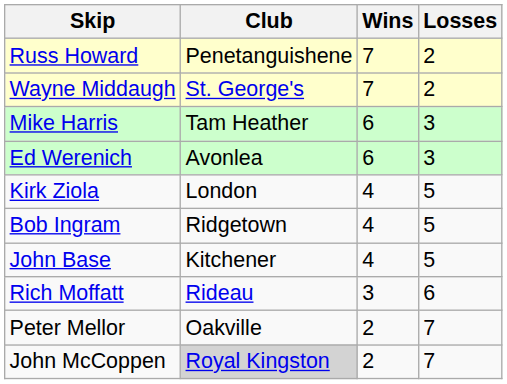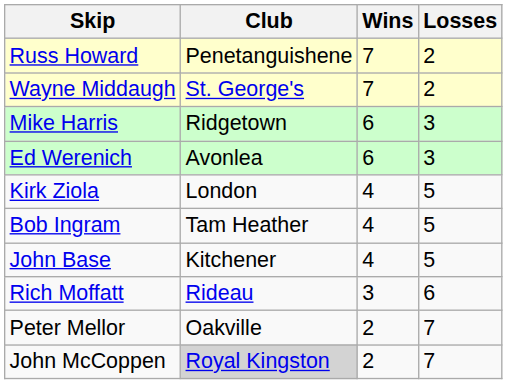 <table class="wikitable">
 <tr>
 <th>Skip</th>
 <th>Club</th>
 <th>Wins</th>
 <th>Losses</th>
 </tr>
 <tr bgcolor=#ffffcc>
 <td><a href='#'>Russ Howard</a></td>
 <td>Penetanguishene</td>
 <td>7</td>
 <td>2</td>
 </tr>
 <tr bgcolor=#ffffcc>
 <td><a href='#'>Wayne Middaugh</a></td>
 <td><a href='#'>St. George's</a></td>
 <td>7</td>
 <td>2</td>
 </tr>
 <tr bgcolor=#ccffcc>
 <td><a href='#'>Mike Harris</a></td>
-<td>Tam Heather</td>
+<td>Ridgetown</td>
 <td>6</td>
 <td>3</td>
 </tr>
 <tr bgcolor=#ccffcc>
 <td><a href='#'>Ed Werenich</a></td>
 <td>Avonlea</td>
 <td>6</td>
 <td>3</td>
 </tr>
 <tr>
 <td><a href='#'>Kirk Ziola</a></td>
 <td>London</td>
 <td>4</td>
 <td>5</td>
 </tr>
 <tr>
 <td><a href='#'>Bob Ingram</a></td>
-<td>Ridgetown</td>
+<td>Tam Heather</td>
 <td>4</td>
 <td>5</td>
 </tr>
 <tr>
 <td><a href='#'>John Base</a></td>
 <td>Kitchener</td>
 <td>4</td>
 <td>5</td>
 </tr>
 <tr>
 <td><a href='#'>Rich Moffatt</a></td>
 <td><a href='#'>Rideau</a></td>
 <td>3</td>
 <td>6</td>
 </tr>
 <tr>
 <td>Peter Mellor</td>
 <td>Oakville</td>
 <td>2</td>
 <td>7</td>
 </tr>
 <tr>
 <td>John McCoppen</td>
 <td style="background: lightgrey;"><a href='#'>Royal Kingston</a></td>
 <td>2</td>
 <td>7</td>
 </tr>
 </table>
